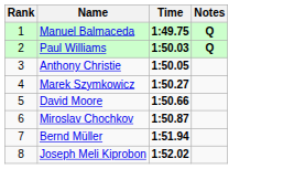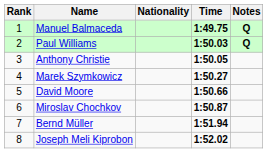 <table class="wikitable sortable" style="text-align:center">
 <tr>
 <th>Rank</th>
 <th>Name</th>
+<th>Nationality</th>
 <th>Time</th>
 <th>Notes</th>
 </tr>
 <tr bgcolor=ccffcc>
 <td>1</td>
 <td align=left><a href='#'>Manuel Balmaceda</a></td>
+<td align=left></td>
 <td><strong>1:49.75</strong></td>
 <td><strong>Q</strong></td>
 </tr>
 <tr bgcolor=ccffcc>
 <td>2</td>
 <td align=left><a href='#'>Paul Williams</a></td>
+<td align=left></td>
 <td><strong>1:50.03</strong></td>
 <td><strong>Q</strong></td>
 </tr>
 <tr>
 <td>3</td>
 <td align=left><a href='#'>Anthony Christie</a></td>
+<td align=left></td>
 <td><strong>1:50.05</strong></td>
 <td></td>
 </tr>
 <tr>
 <td>4</td>
 <td align=left><a href='#'>Marek Szymkowicz</a></td>
+<td align=left></td>
 <td><strong>1:50.27</strong></td>
 <td></td>
 </tr>
 <tr>
 <td>5</td>
 <td align=left><a href='#'>David Moore</a></td>
+<td align=left></td>
 <td><strong>1:50.66</strong></td>
 <td></td>
 </tr>
 <tr>
 <td>6</td>
 <td align=left><a href='#'>Miroslav Chochkov</a></td>
+<td align=left></td>
 <td><strong>1:50.87</strong></td>
 <td></td>
 </tr>
 <tr>
 <td>7</td>
 <td align=left><a href='#'>Bernd Müller</a></td>
+<td align=left></td>
 <td><strong>1:51.94</strong></td>
 <td></td>
 </tr>
 <tr>
 <td>8</td>
 <td align=left><a href='#'>Joseph Meli Kiprobon</a></td>
+<td align=left></td>
 <td><strong>1:52.02</strong></td>
 <td></td>
 </tr>
 </table>
